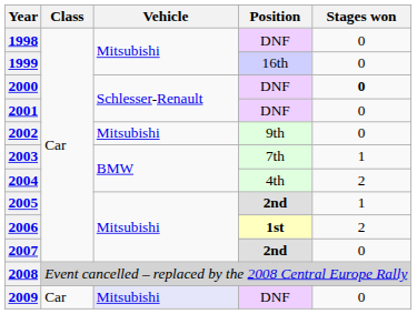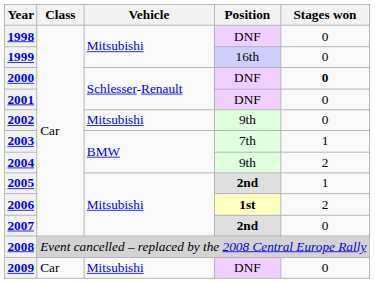 <table class="wikitable">
 <tr>
 <th>Year</th>
 <th>Class</th>
 <th>Vehicle</th>
 <th>Position</th>
 <th>Stages won</th>
 </tr>
 <tr>
 <th><a href='#'>1998</a></th>
 <td rowspan=10>Car</td>
 <td rowspan=2> <a href='#'>Mitsubishi</a></td>
 <td align="center" style="background:#EFCFFF;">DNF</td>
 <td align="center">0</td>
 </tr>
 <tr>
 <th><a href='#'>1999</a></th>
 <td align="center" style="background:#CFCFFF;">16th</td>
 <td align="center">0</td>
 </tr>
 <tr>
 <th><a href='#'>2000</a></th>
 <td rowspan=2> <a href='#'>Schlesser</a>-<a href='#'>Renault</a></td>
 <td align="center" style="background:#EFCFFF;">DNF</td>
 <td align="center"><strong>0</strong></td>
 </tr>
 <tr>
 <th><a href='#'>2001</a></th>
 <td align="center" style="background:#EFCFFF;">DNF</td>
 <td align="center">0</td>
 </tr>
 <tr>
 <th><a href='#'>2002</a></th>
 <td> <a href='#'>Mitsubishi</a></td>
 <td align="center" style="background:#DFFFDF;">9th</td>
 <td align="center">0</td>
 </tr>
 <tr>
 <th><a href='#'>2003</a></th>
 <td rowspan=2> <a href='#'>BMW</a></td>
 <td align="center" style="background:#DFFFDF;">7th</td>
 <td align="center">1</td>
 </tr>
 <tr>
 <th><a href='#'>2004</a></th>
-<td align="center" style="background:#DFFFDF;">4th</td>
+<td align="center" style="background:#DFFFDF;">9th</td>
 <td align="center">2</td>
 </tr>
 <tr>
 <th><a href='#'>2005</a></th>
 <td rowspan=3> <a href='#'>Mitsubishi</a></td>
 <td align="center" style="background:#DFDFDF;"><strong>2nd</strong></td>
 <td align="center">1</td>
 </tr>
 <tr>
 <th><a href='#'>2006</a></th>
 <td align="center" style="background:#FFFFBF;"><strong>1st</strong></td>
 <td align="center">2</td>
 </tr>
 <tr>
 <th><a href='#'>2007</a></th>
 <td align="center" style="background:#DFDFDF;"><strong>2nd</strong></td>
 <td align="center">0</td>
 </tr>
 <tr>
 <th><a href='#'>2008</a></th>
 <td colspan=4 align=center style="background:lightgrey;"><em>Event cancelled – replaced by the <a href='#'>2008 Central Europe Rally</a></em></td>
 </tr>
 <tr>
 <th><a href='#'>2009</a></th>
 <td>Car</td>
-<td style="background: lavender;"> <a href='#'>Mitsubishi</a></td>
+<td> <a href='#'>Mitsubishi</a></td>
 <td align="center" style="background:#EFCFFF;">DNF</td>
 <td align="center">0</td>
 </tr>
 </table>
